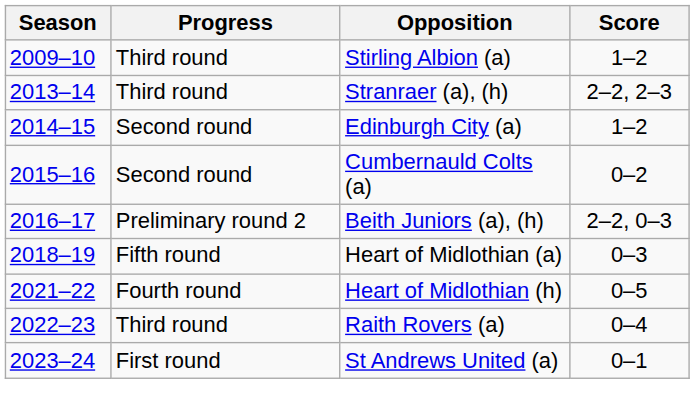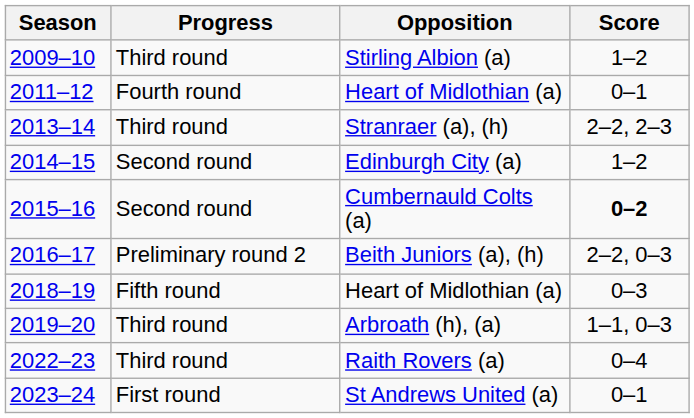 <table class="wikitable" style="text-align:left;margin-left:1em;float:right">
 <tr>
 <th width=70>Season</th>
 <th width=160>Progress</th>
 <th width=160>Opposition</th>
 <th width=80>Score</th>
 </tr>
 <tr>
 <td><a href='#'>2009–10</a></td>
 <td>Third round</td>
 <td><a href='#'>Stirling Albion</a> (a)</td>
 <td align=center>1–2</td>
+</tr>
+<tr>
+<td><a href='#'>2011–12</a></td>
+<td>Fourth round</td>
+<td><a href='#'>Heart of Midlothian</a> (a)</td>
+<td align=center>0–1</td>
 </tr>
 <tr>
 <td><a href='#'>2013–14</a></td>
 <td>Third round</td>
 <td><a href='#'>Stranraer</a> (a), (h)</td>
 <td align=center>2–2, 2–3</td>
 </tr>
 <tr>
 <td><a href='#'>2014–15</a></td>
 <td>Second round</td>
 <td><a href='#'>Edinburgh City</a> (a)</td>
 <td align=center>1–2</td>
 </tr>
 <tr>
 <td><a href='#'>2015–16</a></td>
 <td>Second round</td>
 <td><a href='#'>Cumbernauld Colts</a> (a)</td>
-<td align=center>0–2</td>
+<td align=center><strong>0–2</strong></td>
 </tr>
 <tr>
 <td><a href='#'>2016–17</a></td>
 <td>Preliminary round 2</td>
 <td><a href='#'>Beith Juniors</a> (a), (h)</td>
 <td align=center>2–2, 0–3</td>
 </tr>
 <tr>
 <td><a href='#'>2018–19</a></td>
 <td>Fifth round</td>
 <td>Heart of Midlothian (a)</td>
 <td align=center>0–3</td>
 </tr>
 <tr>
-<td><a href='#'>2021–22</a></td>
-<td>Fourth round</td>
-<td><a href='#'>Heart of Midlothian</a> (h)</td>
-<td align=center>0–5</td>
+<td><a href='#'>2019–20</a></td>
+<td>Third round</td>
+<td><a href='#'>Arbroath</a> (h), (a)</td>
+<td align=center>1–1, 0–3</td>
 </tr>
 <tr>
 <td><a href='#'>2022–23</a></td>
 <td>Third round</td>
 <td><a href='#'>Raith Rovers</a> (a)</td>
 <td align=center>0–4</td>
 </tr>
 <tr>
 <td><a href='#'>2023–24</a></td>
 <td>First round</td>
 <td><a href='#'>St Andrews United</a> (a)</td>
 <td align=center>0–1</td>
 </tr>
 </table>
